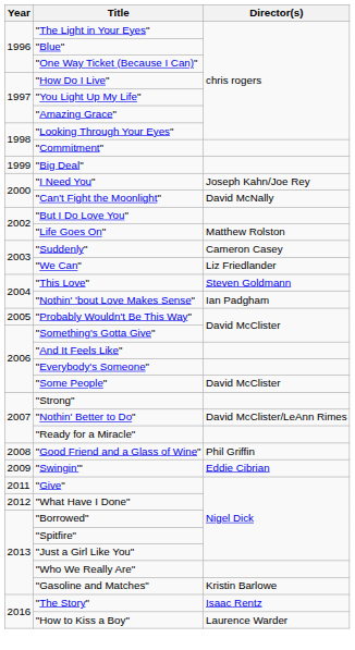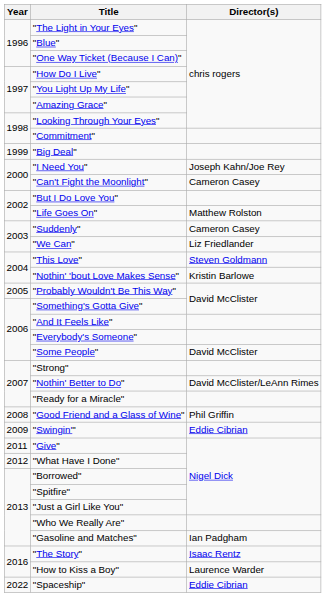 <table class="wikitable">
 <tr>
 <th>Year</th>
 <th>Title</th>
 <th>Director(s)</th>
 </tr>
 <tr>
 <td rowspan="3">1996</td>
 <td>"<a href='#'>The Light in Your Eyes</a>"</td>
 <td rowspan="7">chris rogers</td>
 </tr>
 <tr>
 <td>"<a href='#'>Blue</a>"</td>
 </tr>
 <tr>
 <td>"<a href='#'>One Way Ticket (Because I Can)</a>"</td>
 </tr>
 <tr>
 <td rowspan="3">1997</td>
 <td>"<a href='#'>How Do I Live</a>"</td>
 </tr>
 <tr>
 <td>"<a href='#'>You Light Up My Life</a>"</td>
 </tr>
 <tr>
 <td>"<a href='#'>Amazing Grace</a>"</td>
 </tr>
 <tr>
 <td rowspan="2">1998</td>
 <td>"<a href='#'>Looking Through Your Eyes</a>"</td>
 </tr>
 <tr>
 <td>"<a href='#'>Commitment</a>"</td>
 <td></td>
 </tr>
 <tr>
 <td>1999</td>
 <td>"<a href='#'>Big Deal</a>"</td>
 <td></td>
 </tr>
 <tr>
 <td rowspan="2">2000</td>
 <td>"<a href='#'>I Need You</a>"</td>
 <td>Joseph Kahn/Joe Rey</td>
 </tr>
 <tr>
 <td>"<a href='#'>Can't Fight the Moonlight</a>"</td>
-<td>David McNally</td>
+<td>Cameron Casey</td>
 </tr>
 <tr>
 <td rowspan="2">2002</td>
 <td>"<a href='#'>But I Do Love You</a>"</td>
 <td></td>
 </tr>
 <tr>
 <td>"<a href='#'>Life Goes On</a>"</td>
 <td>Matthew Rolston</td>
 </tr>
 <tr>
 <td rowspan="2">2003</td>
 <td>"<a href='#'>Suddenly</a>"</td>
 <td>Cameron Casey</td>
 </tr>
 <tr>
 <td>"<a href='#'>We Can</a>"</td>
 <td>Liz Friedlander</td>
 </tr>
 <tr>
 <td rowspan="2">2004</td>
 <td>"<a href='#'>This Love</a>"</td>
 <td><a href='#'>Steven Goldmann</a></td>
 </tr>
 <tr>
 <td>"<a href='#'>Nothin' 'bout Love Makes Sense</a>"</td>
-<td>Ian Padgham</td>
+<td>Kristin Barlowe</td>
 </tr>
 <tr>
 <td>2005</td>
 <td>"<a href='#'>Probably Wouldn't Be This Way</a>"</td>
 <td rowspan="2">David McClister</td>
 </tr>
 <tr>
 <td rowspan="4">2006</td>
 <td>"<a href='#'>Something's Gotta Give</a>"</td>
 </tr>
 <tr>
 <td>"<a href='#'>And It Feels Like</a>"</td>
 <td></td>
 </tr>
 <tr>
 <td>"<a href='#'>Everybody's Someone</a>" </td>
 <td></td>
 </tr>
 <tr>
 <td>"<a href='#'>Some People</a>"</td>
 <td>David McClister</td>
 </tr>
 <tr>
 <td rowspan="3">2007</td>
 <td>"Strong"</td>
 <td></td>
 </tr>
 <tr>
 <td>"<a href='#'>Nothin' Better to Do</a>"</td>
 <td>David McClister/LeAnn Rimes</td>
 </tr>
 <tr>
 <td>"Ready for a Miracle"</td>
 <td></td>
 </tr>
 <tr>
 <td>2008</td>
 <td>"<a href='#'>Good Friend and a Glass of Wine</a>"</td>
 <td>Phil Griffin</td>
 </tr>
 <tr>
 <td>2009</td>
 <td>"<a href='#'>Swingin'</a>"</td>
 <td><a href='#'>Eddie Cibrian</a></td>
 </tr>
 <tr>
 <td>2011</td>
 <td>"<a href='#'>Give</a>"</td>
 <td rowspan="5"><a href='#'>Nigel Dick</a></td>
 </tr>
 <tr>
 <td>2012</td>
 <td>"What Have I Done"</td>
 </tr>
 <tr>
 <td rowspan="5">2013</td>
 <td>"Borrowed"</td>
 </tr>
 <tr>
 <td>"Spitfire"</td>
 </tr>
 <tr>
 <td>"Just a Girl Like You"</td>
 </tr>
 <tr>
 <td>"Who We Really Are"</td>
 <td></td>
 </tr>
 <tr>
 <td>"Gasoline and Matches"</td>
-<td>Kristin Barlowe</td>
+<td>Ian Padgham</td>
 </tr>
 <tr>
 <td rowspan="2">2016</td>
 <td>"<a href='#'>The Story</a>"</td>
 <td><a href='#'>Isaac Rentz</a></td>
 </tr>
 <tr>
 <td>"How to Kiss a Boy"</td>
 <td>Laurence Warder</td>
 </tr>
+<tr>
+<td>2022</td>
+<td>"Spaceship"</td>
+<td><a href='#'>Eddie Cibrian</a></td>
+</tr>
 </table>
